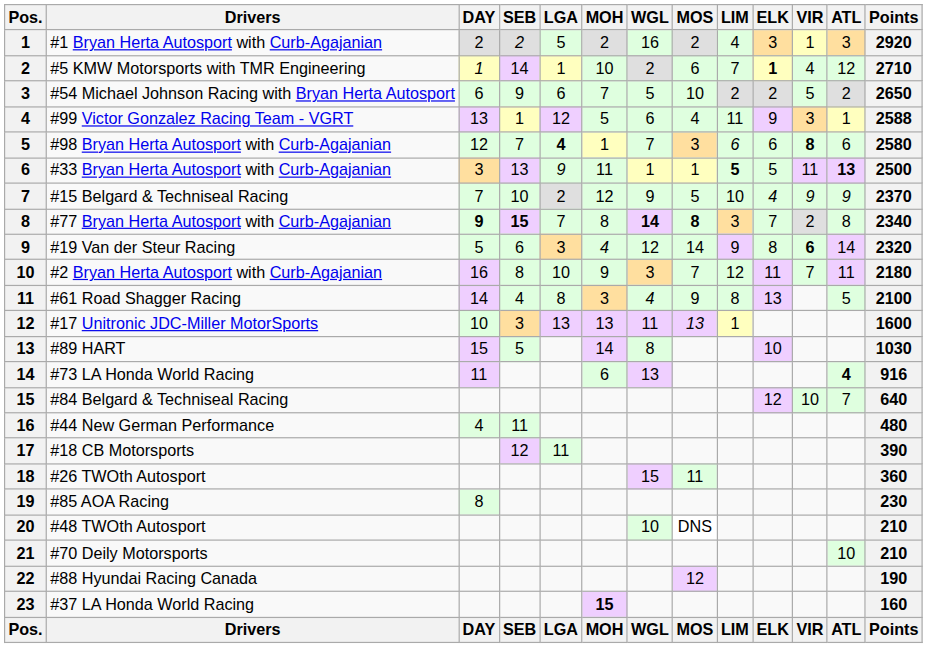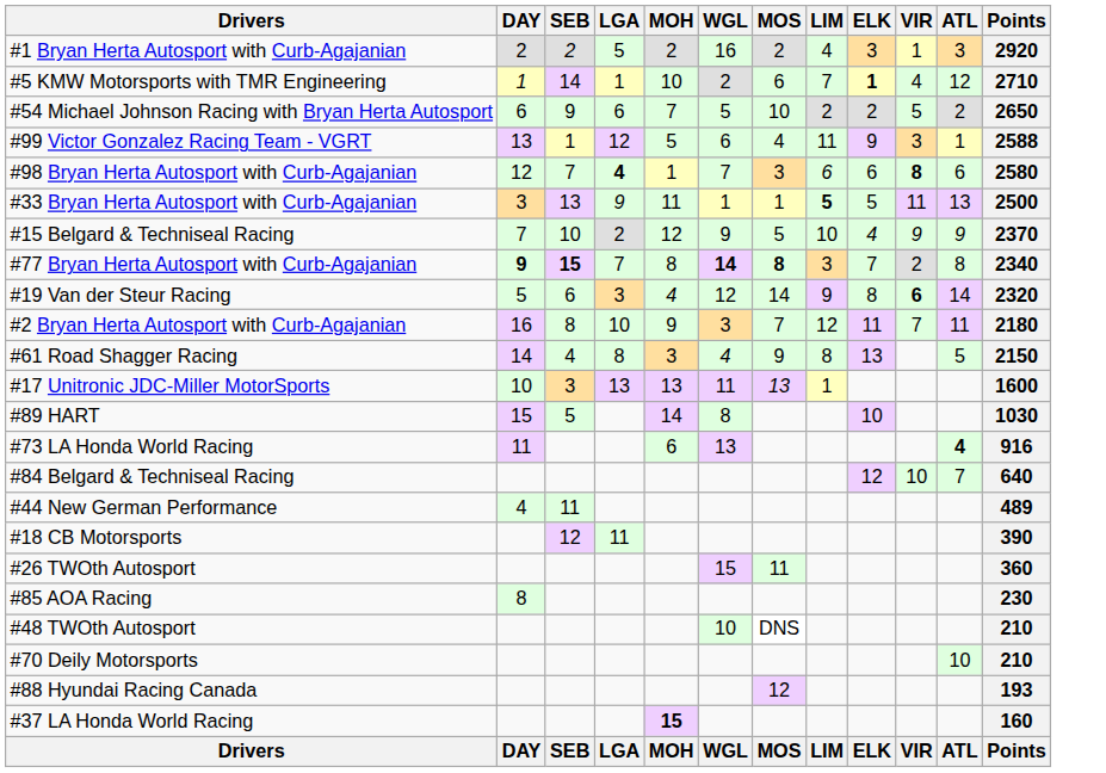 <table class="wikitable" style="font-size:85%; text-align:center;">
 <tr>
-<th>Pos.</th>
 <th>Drivers</th>
 <th>DAY</th>
 <th>SEB</th>
 <th>LGA</th>
 <th>MOH</th>
 <th>WGL</th>
 <th>MOS</th>
 <th>LIM</th>
 <th>ELK</th>
 <th>VIR</th>
 <th>ATL</th>
 <th>Points</th>
 </tr>
 <tr>
-<th>1</th>
 <td align=left> #1 <a href='#'>Bryan Herta Autosport</a> with <a href='#'>Curb-Agajanian</a></td>
 <td style="background:#dfdfdf;">2</td>
 <td style="background:#dfdfdf;"><em>2</em></td>
 <td style="background:#dfffdf;">5</td>
 <td style="background:#dfdfdf;">2</td>
 <td style="background:#dfffdf;">16</td>
 <td style="background:#dfdfdf;">2</td>
 <td style="background:#dfffdf;">4</td>
 <td style="background:#ffdf9f;">3</td>
 <td style="background:#ffffbf;">1</td>
 <td style="background:#ffdf9f;">3</td>
 <th>2920</th>
 </tr>
 <tr>
-<th>2</th>
 <td align=left> #5 KMW Motorsports with TMR Engineering</td>
 <td style="background:#ffffbf;"><em>1</em></td>
 <td style="background:#efcfff;">14</td>
 <td style="background:#ffffbf;">1</td>
 <td style="background:#dfffdf;">10</td>
 <td style="background:#dfdfdf;">2</td>
 <td style="background:#dfffdf;">6</td>
 <td style="background:#dfffdf;">7</td>
 <td style="background:#ffffbf;"><strong>1</strong></td>
 <td style="background:#dfffdf;">4</td>
 <td style="background:#dfffdf;">12</td>
 <th>2710</th>
 </tr>
 <tr>
-<th>3</th>
 <td align=left> #54 Michael Johnson Racing with <a href='#'>Bryan Herta Autosport</a></td>
 <td style="background:#dfffdf;">6</td>
 <td style="background:#dfffdf;">9</td>
 <td style="background:#dfffdf;">6</td>
 <td style="background:#dfffdf;">7</td>
 <td style="background:#dfffdf;">5</td>
 <td style="background:#dfffdf;">10</td>
 <td style="background:#dfdfdf;">2</td>
 <td style="background:#dfdfdf;">2</td>
 <td style="background:#dfffdf;">5</td>
 <td style="background:#dfdfdf;">2</td>
 <th>2650</th>
 </tr>
 <tr>
-<th>4</th>
 <td align=left> #99 <a href='#'>Victor Gonzalez Racing Team - VGRT</a></td>
 <td style="background:#efcfff;">13</td>
 <td style="background:#ffffbf;">1</td>
 <td style="background:#efcfff;">12</td>
 <td style="background:#dfffdf;">5</td>
 <td style="background:#dfffdf;">6</td>
 <td style="background:#dfffdf;">4</td>
 <td style="background:#dfffdf;">11</td>
 <td style="background:#efcfff;">9</td>
 <td style="background:#ffdf9f;">3</td>
 <td style="background:#ffffbf;">1</td>
 <th>2588</th>
 </tr>
 <tr>
-<th>5</th>
 <td align=left> #98 <a href='#'>Bryan Herta Autosport</a> with <a href='#'>Curb-Agajanian</a></td>
 <td style="background:#dfffdf;">12</td>
 <td style="background:#dfffdf;">7</td>
 <td style="background:#dfffdf;"><strong>4</strong></td>
 <td style="background:#ffffbf;">1</td>
 <td style="background:#dfffdf;">7</td>
 <td style="background:#ffdf9f;">3</td>
 <td style="background:#dfffdf;"><em>6</em></td>
 <td style="background:#dfffdf;">6</td>
 <td style="background:#dfffdf;"><strong>8</strong></td>
 <td style="background:#dfffdf;">6</td>
 <th>2580</th>
 </tr>
 <tr>
-<th>6</th>
 <td align=left> #33 <a href='#'>Bryan Herta Autosport</a> with <a href='#'>Curb-Agajanian</a></td>
 <td style="background:#ffdf9f;">3</td>
 <td style="background:#efcfff;">13</td>
 <td style="background:#dfffdf;"><em>9</em></td>
 <td style="background:#dfffdf;">11</td>
 <td style="background:#ffffbf;">1</td>
 <td style="background:#ffffbf;">1</td>
 <td style="background:#dfffdf;"><strong>5</strong></td>
 <td style="background:#dfffdf;">5</td>
 <td style="background:#efcfff;">11</td>
-<td style="background:#efcfff;"><strong>13</strong></td>
+<td style="background:#efcfff;">13</td>
 <th>2500</th>
 </tr>
 <tr>
-<th>7</th>
 <td align=left> #15 Belgard & Techniseal Racing</td>
 <td style="background:#dfffdf;">7</td>
 <td style="background:#dfffdf;">10</td>
 <td style="background:#dfdfdf;">2</td>
 <td style="background:#dfffdf;">12</td>
 <td style="background:#dfffdf;">9</td>
 <td style="background:#dfffdf;">5</td>
 <td style="background:#dfffdf;">10</td>
 <td style="background:#dfffdf;"><em>4</em></td>
 <td style="background:#dfffdf;"><em>9</em></td>
 <td style="background:#dfffdf;"><em>9</em></td>
 <th>2370</th>
 </tr>
 <tr>
-<th>8</th>
 <td align=left> #77 <a href='#'>Bryan Herta Autosport</a> with <a href='#'>Curb-Agajanian</a></td>
 <td style="background:#dfffdf;"><strong>9</strong></td>
 <td style="background:#efcfff;"><strong>15</strong></td>
 <td style="background:#dfffdf;">7</td>
 <td style="background:#dfffdf;">8</td>
 <td style="background:#efcfff;"><strong>14</strong></td>
 <td style="background:#dfffdf;"><strong>8</strong></td>
 <td style="background:#ffdf9f;">3</td>
 <td style="background:#dfffdf;">7</td>
 <td style="background:#dfdfdf;">2</td>
 <td style="background:#dfffdf;">8</td>
 <th>2340</th>
 </tr>
 <tr>
-<th>9</th>
 <td align=left> #19 Van der Steur Racing</td>
 <td style="background:#dfffdf;">5</td>
 <td style="background:#dfffdf;">6</td>
 <td style="background:#ffdf9f;">3</td>
 <td style="background:#dfffdf;"><em>4</em></td>
 <td style="background:#dfffdf;">12</td>
 <td style="background:#dfffdf;">14</td>
 <td style="background:#efcfff;">9</td>
 <td style="background:#dfffdf;">8</td>
 <td style="background:#dfffdf;"><strong>6</strong></td>
 <td style="background:#efcfff;">14</td>
 <th>2320</th>
 </tr>
 <tr>
-<th>10</th>
 <td align=left> #2 <a href='#'>Bryan Herta Autosport</a> with <a href='#'>Curb-Agajanian</a></td>
 <td style="background:#efcfff;">16</td>
 <td style="background:#dfffdf;">8</td>
 <td style="background:#dfffdf;">10</td>
 <td style="background:#dfffdf;">9</td>
 <td style="background:#ffdf9f;">3</td>
 <td style="background:#dfffdf;">7</td>
 <td style="background:#dfffdf;">12</td>
 <td style="background:#efcfff;">11</td>
 <td style="background:#dfffdf;">7</td>
 <td style="background:#efcfff;">11</td>
 <th>2180</th>
 </tr>
 <tr>
-<th>11</th>
 <td align=left> #61 Road Shagger Racing</td>
 <td style="background:#efcfff;">14</td>
 <td style="background:#dfffdf;">4</td>
 <td style="background:#dfffdf;">8</td>
 <td style="background:#ffdf9f;">3</td>
 <td style="background:#dfffdf;"><em>4</em></td>
 <td style="background:#dfffdf;">9</td>
 <td style="background:#dfffdf;">8</td>
 <td style="background:#efcfff;">13</td>
 <td></td>
 <td style="background:#dfffdf;">5</td>
-<th>2100</th>
+<th>2150</th>
 </tr>
 <tr>
-<th>12</th>
 <td align=left> #17 <a href='#'>Unitronic JDC-Miller MotorSports</a></td>
 <td style="background:#dfffdf;">10</td>
 <td style="background:#ffdf9f;">3</td>
 <td style="background:#efcfff;">13</td>
 <td style="background:#efcfff;">13</td>
 <td style="background:#efcfff;">11</td>
 <td style="background:#efcfff;"><em>13</em></td>
 <td style="background:#ffffbf;">1</td>
 <td></td>
 <td></td>
 <td></td>
 <th>1600</th>
 </tr>
 <tr>
-<th>13</th>
 <td align=left> #89 HART</td>
 <td style="background:#efcfff;">15</td>
 <td style="background:#dfffdf;">5</td>
 <td></td>
 <td style="background:#efcfff;">14</td>
 <td style="background:#dfffdf;">8</td>
 <td></td>
 <td></td>
 <td style="background:#efcfff;">10</td>
 <td></td>
 <td></td>
 <th>1030</th>
 </tr>
 <tr>
-<th>14</th>
 <td align=left> #73 LA Honda World Racing</td>
 <td style="background:#efcfff;">11</td>
 <td></td>
 <td></td>
 <td style="background:#dfffdf;">6</td>
 <td style="background:#efcfff;">13</td>
 <td></td>
 <td></td>
 <td></td>
 <td></td>
 <td style="background:#dfffdf;"><strong>4</strong></td>
 <th>916</th>
 </tr>
 <tr>
-<th>15</th>
 <td align=left> #84 Belgard & Techniseal Racing</td>
 <td></td>
 <td></td>
 <td></td>
 <td></td>
 <td></td>
 <td></td>
 <td></td>
 <td style="background:#efcfff;">12</td>
 <td style="background:#dfffdf;">10</td>
 <td style="background:#dfffdf;">7</td>
 <th>640</th>
 </tr>
 <tr>
-<th>16</th>
 <td align=left> #44 New German Performance</td>
 <td style="background:#dfffdf;">4</td>
 <td style="background:#dfffdf;">11</td>
 <td></td>
 <td></td>
 <td></td>
 <td></td>
 <td></td>
 <td></td>
 <td></td>
 <td></td>
-<th>480</th>
+<th>489</th>
 </tr>
 <tr>
-<th>17</th>
 <td align=left> #18 CB Motorsports</td>
 <td></td>
 <td style="background:#efcfff;">12</td>
 <td style="background:#dfffdf;">11</td>
 <td></td>
 <td></td>
 <td></td>
 <td></td>
 <td></td>
 <td></td>
 <td></td>
 <th>390</th>
 </tr>
 <tr>
-<th>18</th>
 <td align=left> #26 TWOth Autosport</td>
 <td></td>
 <td></td>
 <td></td>
 <td></td>
 <td style="background:#efcfff;">15</td>
 <td style="background:#dfffdf;">11</td>
 <td></td>
 <td></td>
 <td></td>
 <td></td>
 <th>360</th>
 </tr>
 <tr>
-<th>19</th>
 <td align=left> #85 AOA Racing</td>
 <td style="background:#dfffdf;">8</td>
 <td></td>
 <td></td>
 <td></td>
 <td></td>
 <td></td>
 <td></td>
 <td></td>
 <td></td>
 <td></td>
 <th>230</th>
 </tr>
 <tr>
-<th>20</th>
 <td align=left> #48 TWOth Autosport</td>
 <td></td>
 <td></td>
 <td></td>
 <td></td>
 <td style="background:#dfffdf;">10</td>
 <td style="background:#ffffff;">DNS</td>
 <td></td>
 <td></td>
 <td></td>
 <td></td>
 <th>210</th>
 </tr>
 <tr>
-<th>21</th>
 <td align=left> #70 Deily Motorsports</td>
 <td></td>
 <td></td>
 <td></td>
 <td></td>
 <td></td>
 <td></td>
 <td></td>
 <td></td>
 <td></td>
 <td style="background:#dfffdf;">10</td>
 <th>210</th>
 </tr>
 <tr>
-<th>22</th>
 <td align=left> #88 Hyundai Racing Canada</td>
 <td></td>
 <td></td>
 <td></td>
 <td></td>
 <td></td>
 <td style="background:#efcfff;">12</td>
 <td></td>
 <td></td>
 <td></td>
 <td></td>
-<th>190</th>
+<th>193</th>
 </tr>
 <tr>
-<th>23</th>
 <td align=left> #37 LA Honda World Racing</td>
 <td></td>
 <td></td>
 <td></td>
 <td style="background:#efcfff;"><strong>15</strong></td>
 <td></td>
 <td></td>
 <td></td>
 <td></td>
 <td></td>
 <td></td>
 <th>160</th>
 </tr>
 <tr>
-<th>Pos.</th>
 <th>Drivers</th>
 <th>DAY</th>
 <th>SEB</th>
 <th>LGA</th>
 <th>MOH</th>
 <th>WGL</th>
 <th>MOS</th>
 <th>LIM</th>
 <th>ELK</th>
 <th>VIR</th>
 <th>ATL</th>
 <th>Points</th>
 </tr>
 </table>
